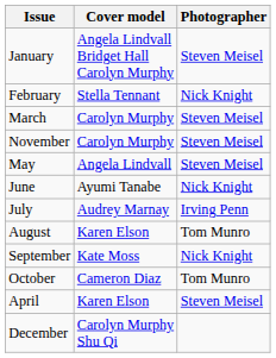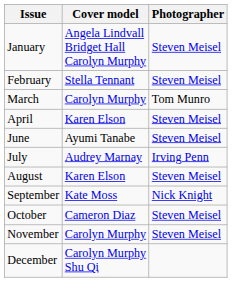 <table class="wikitable">
 <tr>
 <th>Issue</th>
 <th>Cover model</th>
 <th>Photographer</th>
 </tr>
 <tr>
 <td>January</td>
 <td><a href='#'>Angela Lindvall</a> <br> <a href='#'>Bridget Hall</a> <br> <a href='#'>Carolyn Murphy</a></td>
 <td><a href='#'>Steven Meisel</a></td>
 </tr>
 <tr>
 <td>February</td>
 <td><a href='#'>Stella Tennant</a></td>
-<td><a href='#'>Nick Knight</a></td>
+<td><a href='#'>Steven Meisel</a></td>
 </tr>
 <tr>
 <td>March</td>
 <td><a href='#'>Carolyn Murphy</a></td>
-<td><a href='#'>Steven Meisel</a></td>
+<td>Tom Munro</td>
 </tr>
 <tr>
-<td>November</td>
-<td><a href='#'>Carolyn Murphy</a></td>
-<td><a href='#'>Steven Meisel</a></td>
-</tr>
-<tr>
-<td>May</td>
-<td><a href='#'>Angela Lindvall</a></td>
+<td>April</td>
+<td><a href='#'>Karen Elson</a></td>
 <td><a href='#'>Steven Meisel</a></td>
 </tr>
 <tr>
 <td>June</td>
 <td>Ayumi Tanabe</td>
-<td><a href='#'>Nick Knight</a></td>
+<td><a href='#'>Steven Meisel</a></td>
 </tr>
 <tr>
 <td>July</td>
 <td><a href='#'>Audrey Marnay</a></td>
 <td><a href='#'>Irving Penn</a></td>
 </tr>
 <tr>
 <td>August</td>
 <td><a href='#'>Karen Elson</a></td>
-<td>Tom Munro</td>
+<td><a href='#'>Steven Meisel</a></td>
 </tr>
 <tr>
 <td>September</td>
 <td><a href='#'>Kate Moss</a></td>
 <td><a href='#'>Nick Knight</a></td>
 </tr>
 <tr>
 <td>October</td>
 <td><a href='#'>Cameron Diaz</a></td>
-<td>Tom Munro</td>
+<td><a href='#'>Steven Meisel</a></td>
 </tr>
 <tr>
-<td>April</td>
-<td><a href='#'>Karen Elson</a></td>
+<td>November</td>
+<td><a href='#'>Carolyn Murphy</a></td>
 <td><a href='#'>Steven Meisel</a></td>
 </tr>
 <tr>
 <td>December</td>
 <td><a href='#'>Carolyn Murphy</a><br><a href='#'>Shu Qi</a></td>
 <td></td>
 </tr>
 </table>
